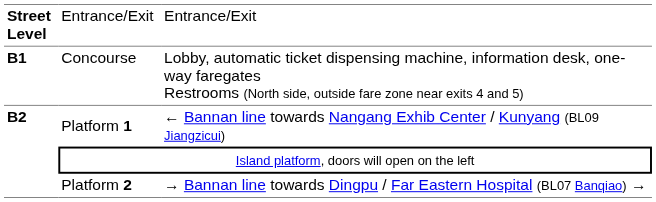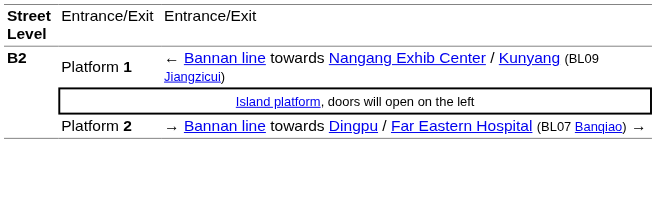 <table table border=0 cellspacing=0 cellpadding=3>
 <tr>
 <td style="border-top:solid 1px gray;border-bottom:solid 1px gray;" width=50 valign=top><strong>Street Level</strong></td>
 <td style="border-top:solid 1px gray;border-bottom:solid 1px gray;" width=100 valign=top>Entrance/Exit</td>
 <td style="border-top:solid 1px gray;border-bottom:solid 1px gray;" width=500 valign=top>Entrance/Exit</td>
-</tr>
-<tr>
-<td style="border-bottom:solid 1px gray;" width=50 valign=top><strong>B1</strong></td>
-<td style="border-bottom:solid 1px gray;" width=100 valign=top>Concourse</td>
-<td style="border-bottom:solid 1px gray;" width=500 valign=top>Lobby, automatic ticket dispensing machine, information desk, one-way faregates<br>Restrooms <small>(North side, outside fare zone near exits 4 and 5)</small></td>
 </tr>
 <tr>
 <td style="border-bottom:solid 1px gray;" rowspan=3 valign=top><strong>B2</strong></td>
 <td>Platform <span><strong>1</strong></span></td>
 <td>←  <a href='#'>Bannan line</a> towards <a href='#'>Nangang Exhib Center</a> / <a href='#'>Kunyang</a> <small>(BL09 <a href='#'>Jiangzicui</a>)</small></td>
 </tr>
 <tr>
 <td style="border-top:solid 2px black;border-right:solid 2px black;border-left:solid 2px black;border-bottom:solid 2px black;text-align:center;" colspan=2><small><a href='#'>Island platform</a>, doors will open on the left</small></td>
 </tr>
 <tr>
 <td style="border-bottom:solid 1px gray;">Platform <span><strong>2</strong></span></td>
 <td style="border-bottom:solid 1px gray;"><span>→</span>  <a href='#'>Bannan line</a> towards <a href='#'>Dingpu</a> / <a href='#'>Far Eastern Hospital</a> <small>(BL07 <a href='#'>Banqiao</a>)</small> →</td>
 </tr>
 </table>
